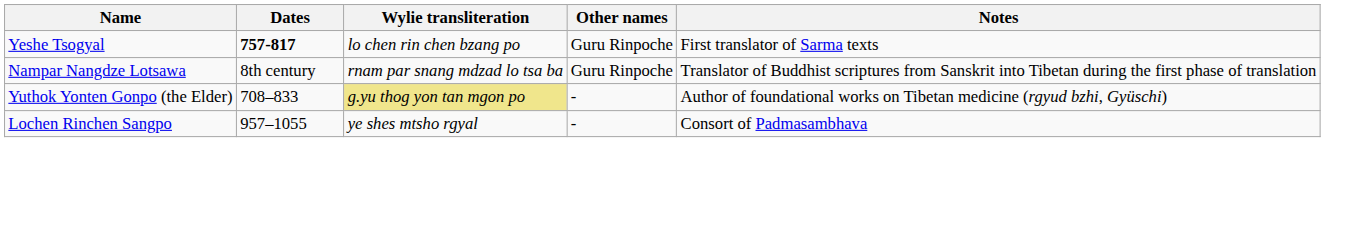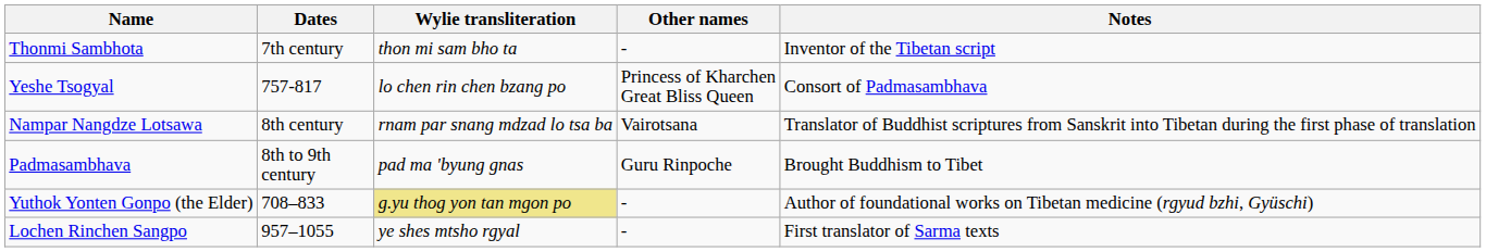 <table class="wikitable">
 <tr>
 <th>Name</th>
 <th style="width:6em">Dates</th>
 <th>Wylie transliteration</th>
 <th>Other names</th>
 <th>Notes</th>
 </tr>
+<tr>
+<td><a href='#'>Thonmi Sambhota</a></td>
+<td>7th century</td>
+<td><em>thon mi sam bho ta</em></td>
+<td>-</td>
+<td>Inventor of the <a href='#'>Tibetan script</a></td>
+</tr>
 <tr ---->
 <td><a href='#'>Yeshe Tsogyal</a></td>
-<td><strong>757-817</strong></td>
+<td>757-817</td>
 <td><em>lo chen rin chen bzang po</em></td>
-<td>Guru Rinpoche</td>
-<td>First translator of <a href='#'>Sarma</a> texts</td>
+<td>Princess of Kharchen<br>Great Bliss Queen</td>
+<td>Consort of <a href='#'>Padmasambhava</a></td>
 </tr>
 <tr ---->
 <td><a href='#'>Nampar Nangdze Lotsawa</a></td>
 <td>8th century</td>
 <td><em>rnam par snang mdzad lo tsa ba</em></td>
+<td>Vairotsana</td>
+<td>Translator of Buddhist scriptures from Sanskrit into Tibetan during the first phase of translation</td>
+</tr>
+<tr ---->
+<td><a href='#'>Padmasambhava</a></td>
+<td>8th to 9th century</td>
+<td><em>pad ma 'byung gnas</em></td>
 <td>Guru Rinpoche</td>
-<td>Translator of Buddhist scriptures from Sanskrit into Tibetan during the first phase of translation</td>
+<td>Brought Buddhism to Tibet</td>
 </tr>
 <tr ---->
 <td><a href='#'>Yuthok Yonten Gonpo</a> (the Elder)</td>
 <td>708–833</td>
 <td style="background: khaki;"><em>g.yu thog yon tan mgon po</em></td>
 <td>-</td>
 <td>Author of foundational works on Tibetan medicine (<em>rgyud bzhi</em>, <em>Gyüschi</em>)</td>
 </tr>
 <tr ---->
 <td><a href='#'>Lochen Rinchen Sangpo</a></td>
 <td>957–1055</td>
 <td><em>ye shes mtsho rgyal</em></td>
 <td>-</td>
-<td>Consort of <a href='#'>Padmasambhava</a></td>
+<td>First translator of <a href='#'>Sarma</a> texts</td>
 </tr>
 </table>
